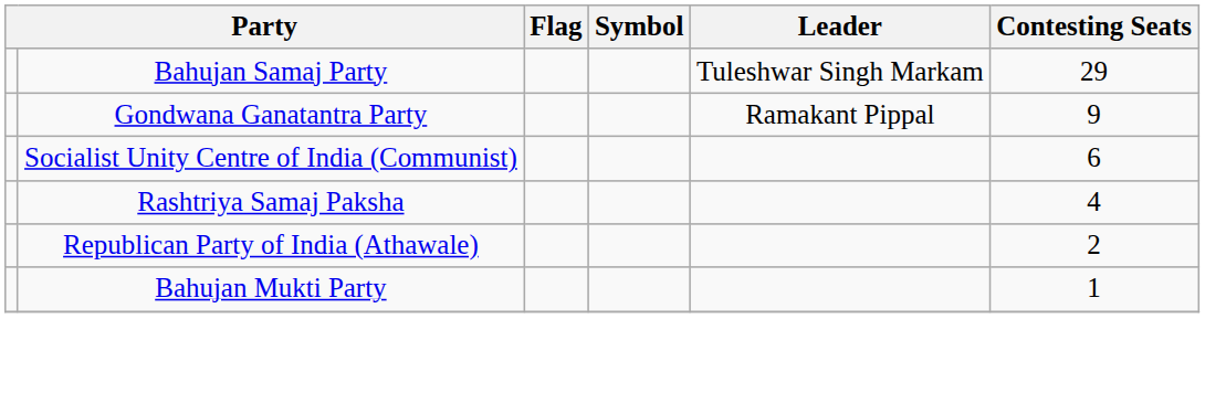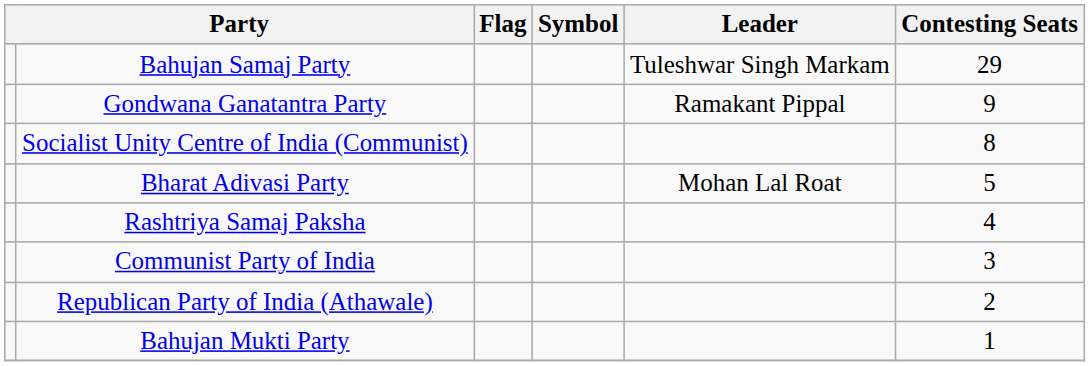 <table class="wikitable" style="text-align:center">
 <tr>
 <th colspan="2">Party</th>
 <th>Flag</th>
 <th>Symbol</th>
 <th>Leader</th>
 <th>Contesting Seats</th>
 </tr>
 <tr>
 <td></td>
 <td><a href='#'>Bahujan Samaj Party</a></td>
 <td></td>
 <td></td>
 <td>Tuleshwar Singh Markam</td>
 <td>29</td>
 </tr>
 <tr>
 <td></td>
 <td><a href='#'>Gondwana Ganatantra Party</a></td>
 <td></td>
 <td></td>
 <td>Ramakant Pippal</td>
 <td>9</td>
 </tr>
 <tr>
 <td></td>
 <td><a href='#'>Socialist Unity Centre of India (Communist)</a></td>
 <td></td>
 <td></td>
 <td></td>
-<td>6</td>
+<td>8</td>
+</tr>
+<tr>
+<td></td>
+<td><a href='#'>Bharat Adivasi Party</a></td>
+<td></td>
+<td></td>
+<td>Mohan Lal Roat</td>
+<td>5</td>
 </tr>
 <tr>
 <td></td>
 <td><a href='#'>Rashtriya Samaj Paksha</a></td>
 <td></td>
 <td></td>
 <td></td>
 <td>4</td>
+</tr>
+<tr>
+<td></td>
+<td><a href='#'>Communist Party of India</a></td>
+<td></td>
+<td></td>
+<td></td>
+<td>3</td>
 </tr>
 <tr>
 <td></td>
 <td><a href='#'>Republican Party of India (Athawale)</a></td>
 <td></td>
 <td></td>
 <td></td>
 <td>2</td>
 </tr>
 <tr>
 <td></td>
 <td><a href='#'>Bahujan Mukti Party</a></td>
 <td></td>
 <td></td>
 <td></td>
 <td>1</td>
 </tr>
 <tr>
 </tr>
 </table>
